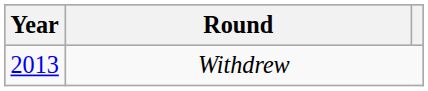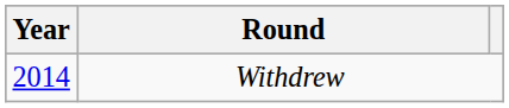 <table class="wikitable" style="text-align: center; font-size:90%">
 <tr>
 <th>Year</th>
 <th style="width:200px">Round</th>
 <th></th>
 </tr>
 <tr>
-<td><a href='#'>2013</a></td>
+<td><a href='#'>2014</a></td>
 <td colspan="2"><em>Withdrew</em></td>
 </tr>
 </table>
